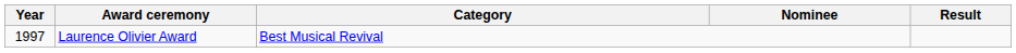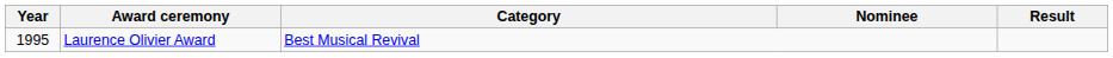 <table class="wikitable" style="width:95%">
 <tr>
 <th style="width:5%;">Year</th>
 <th style="width:20%;">Award ceremony</th>
 <th style="width:45%;">Category</th>
 <th style="width:20%;">Nominee</th>
 <th style="width:10%;">Result</th>
 </tr>
 <tr>
-<td style="text-align:center;">1997</td>
+<td style="text-align:center;">1995</td>
 <td><a href='#'>Laurence Olivier Award</a></td>
 <td colspan="2"><a href='#'>Best Musical Revival</a></td>
 <td></td>
 </tr>
 </table>
